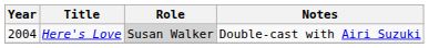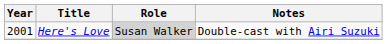 <table class="wikitable sortable">
 <tr>
 <th>Year</th>
 <th>Title</th>
 <th>Role</th>
 <th class="unsortable">Notes</th>
 </tr>
 <tr>
-<td>2004</td>
+<td>2001</td>
 <td><em><a href='#'>Here's Love</a></em></td>
 <td style="background: lightgrey;">Susan Walker</td>
 <td>Double-cast with <a href='#'>Airi Suzuki</a></td>
 </tr>
 <tr>
 </tr>
 </table>
